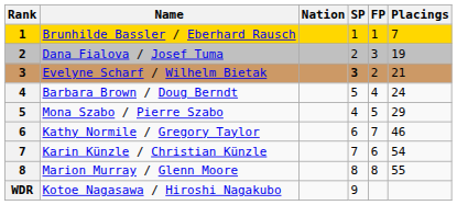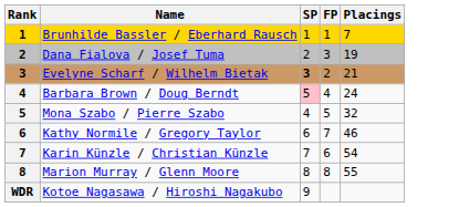 <table class="wikitable">
 <tr>
 <th>Rank</th>
 <th>Name</th>
-<th>Nation</th>
 <th>SP</th>
 <th>FP</th>
 <th>Placings</th>
 </tr>
 <tr bgcolor="gold">
 <td align="center" bgcolor="gold"><strong>1</strong></td>
 <td><a href='#'>Brunhilde Bassler</a> / <a href='#'>Eberhard Rausch</a></td>
-<td></td>
 <td>1</td>
 <td>1</td>
 <td>7</td>
 </tr>
 <tr bgcolor="silver">
 <td align="center" bgcolor="silver"><strong>2</strong></td>
 <td><a href='#'>Dana Fialova</a> / <a href='#'>Josef Tuma</a></td>
-<td></td>
 <td>2</td>
 <td>3</td>
 <td>19</td>
 </tr>
 <tr bgcolor="cc9966">
 <td align="center" bgcolor="cc9966"><strong>3</strong></td>
 <td><a href='#'>Evelyne Scharf</a> / <a href='#'>Wilhelm Bietak</a></td>
-<td></td>
 <td><strong>3</strong></td>
 <td>2</td>
 <td>21</td>
 </tr>
 <tr>
 <th>4</th>
 <td><a href='#'>Barbara Brown</a> / <a href='#'>Doug Berndt</a></td>
-<td></td>
-<td>5</td>
+<td style="background: pink;">5</td>
 <td>4</td>
 <td>24</td>
 </tr>
 <tr>
 <th>5</th>
 <td><a href='#'>Mona Szabo</a> / <a href='#'>Pierre Szabo</a></td>
-<td></td>
 <td>4</td>
 <td>5</td>
-<td>29</td>
+<td>32</td>
 </tr>
 <tr>
 <th>6</th>
 <td><a href='#'>Kathy Normile</a> / <a href='#'> Gregory Taylor</a></td>
-<td></td>
 <td>6</td>
 <td>7</td>
 <td>46</td>
 </tr>
 <tr>
 <th>7</th>
 <td><a href='#'>Karin Künzle</a> / <a href='#'>Christian Künzle</a></td>
-<td></td>
 <td>7</td>
 <td>6</td>
 <td>54</td>
 </tr>
 <tr>
 <th>8</th>
 <td><a href='#'>Marion Murray</a> / <a href='#'>Glenn Moore</a></td>
-<td></td>
 <td>8</td>
 <td>8</td>
 <td>55</td>
 </tr>
 <tr>
 <th>WDR</th>
 <td><a href='#'>Kotoe Nagasawa</a> / <a href='#'>Hiroshi Nagakubo</a></td>
-<td></td>
 <td>9</td>
 <td></td>
 <td></td>
 </tr>
 </table>
